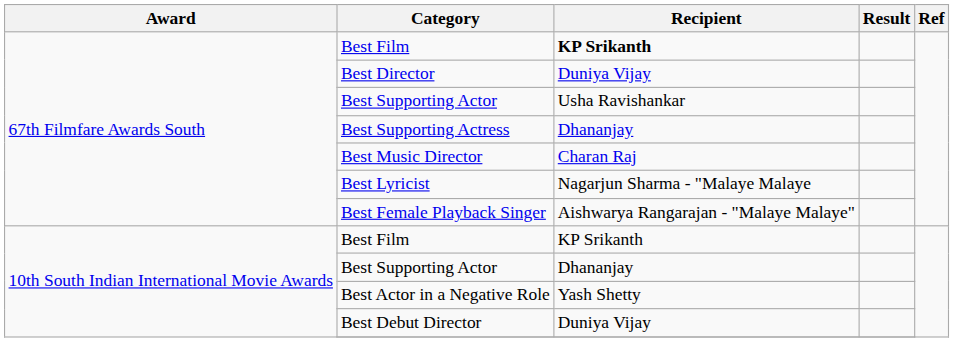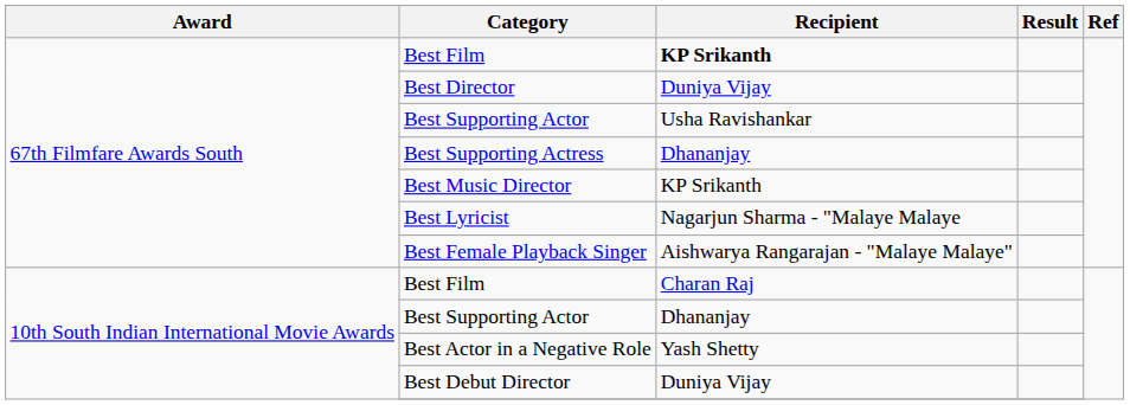 <table class="wikitable">
 <tr>
 <th>Award</th>
 <th>Category</th>
 <th>Recipient</th>
 <th>Result</th>
 <th>Ref</th>
 </tr>
 <tr>
 <td rowspan=7><a href='#'>67th Filmfare Awards South</a></td>
 <td><a href='#'>Best Film</a></td>
 <td><strong>KP Srikanth</strong></td>
 <td></td>
 <td rowspan=7></td>
 </tr>
 <tr>
 <td><a href='#'>Best Director</a></td>
 <td><a href='#'>Duniya Vijay</a></td>
 <td></td>
 </tr>
 <tr>
 <td><a href='#'>Best Supporting Actor</a></td>
 <td>Usha Ravishankar</td>
 <td></td>
 </tr>
 <tr>
 <td><a href='#'>Best Supporting Actress</a></td>
 <td><a href='#'>Dhananjay</a></td>
 <td></td>
 </tr>
 <tr>
 <td><a href='#'>Best Music Director</a></td>
-<td><a href='#'>Charan Raj</a></td>
+<td>KP Srikanth</td>
 <td></td>
 </tr>
 <tr>
 <td><a href='#'>Best Lyricist</a></td>
 <td>Nagarjun Sharma - "Malaye Malaye</td>
 <td></td>
 </tr>
 <tr>
 <td><a href='#'>Best Female Playback Singer</a></td>
 <td>Aishwarya Rangarajan - "Malaye Malaye"</td>
 <td></td>
 </tr>
 <tr>
 <td rowspan=5><a href='#'>10th South Indian International Movie Awards</a></td>
 <td>Best Film</td>
-<td>KP Srikanth</td>
+<td><a href='#'>Charan Raj</a></td>
 <td></td>
 <td rowspan=5><br></td>
 </tr>
 <tr>
 <td>Best Supporting Actor</td>
 <td>Dhananjay</td>
 <td></td>
 </tr>
 <tr>
 <td>Best Actor in a Negative Role</td>
 <td>Yash Shetty</td>
 <td></td>
 </tr>
 <tr>
 <td>Best Debut Director</td>
 <td>Duniya Vijay</td>
 <td></td>
 </tr>
 <tr>
 </tr>
 </table>
